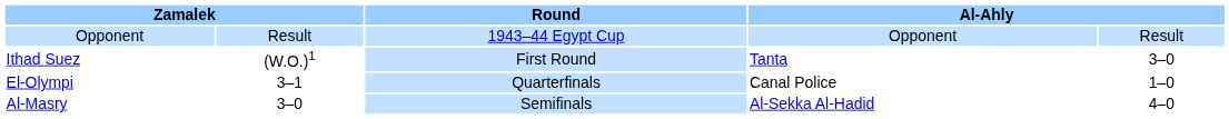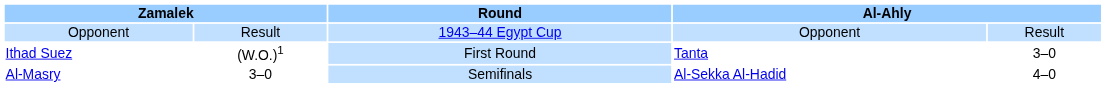 <table style="width:100%; text-align:center;">
 <tr style="vertical-align:top; background:#9cf;">
 <th colspan=2 style="width:1*">Zamalek</th>
 <th><strong>Round</strong></th>
 <th colspan=2 style="width:1*">Al-Ahly</th>
 </tr>
 <tr style="vertical-align:top; background:#c1e0ff;">
 <td>Opponent</td>
 <td>Result</td>
 <td><a href='#'>1943–44 Egypt Cup</a></td>
 <td>Opponent</td>
 <td>Result</td>
 </tr>
 <tr>
 <td align=left><a href='#'>Ithad Suez</a></td>
 <td>(W.O.)<sup>1</sup></td>
 <td style="background:#c1e0ff;">First Round</td>
 <td align=left><a href='#'>Tanta</a></td>
 <td>3–0</td>
 </tr>
 <tr>
-<td align=left><a href='#'>El-Olympi</a></td>
-<td>3–1</td>
-<td style="background:#c1e0ff;">Quarterfinals</td>
-<td align=left>Canal Police</td>
-<td>1–0</td>
-</tr>
-<tr>
 <td align=left><a href='#'>Al-Masry</a></td>
 <td>3–0</td>
 <td style="background:#c1e0ff;">Semifinals</td>
 <td align=left><a href='#'>Al-Sekka Al-Hadid</a></td>
 <td>4–0</td>
 </tr>
 </table>
